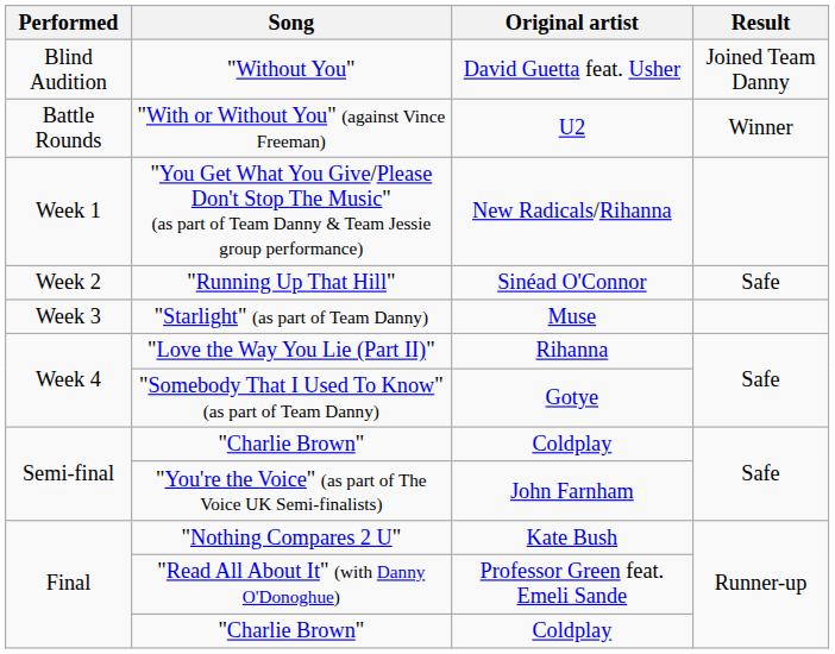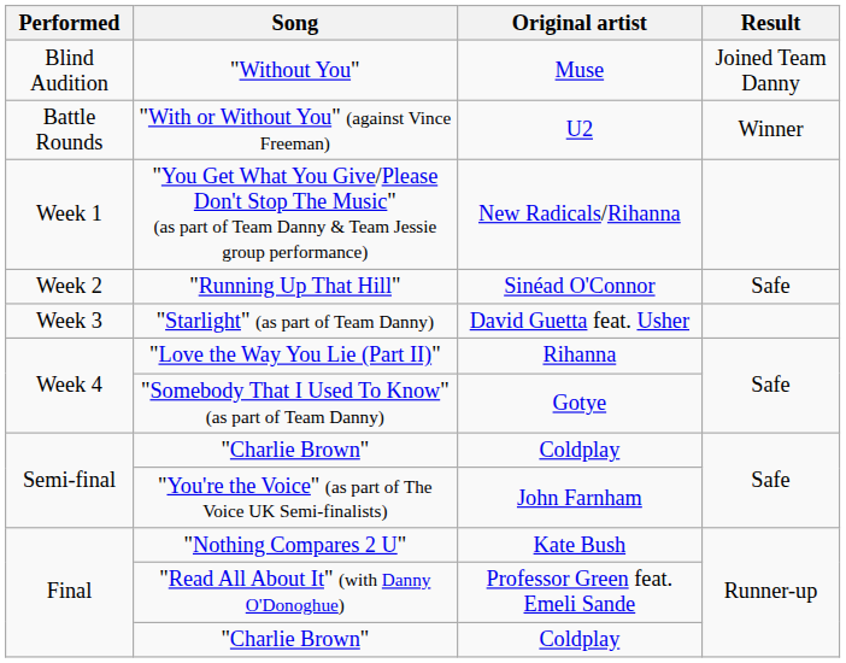 <table class="wikitable plainrowheaders" style="text-align:center;">
 <tr>
 <th scope="col">Performed</th>
 <th scope="col">Song</th>
 <th scope="col">Original artist</th>
 <th scope="col">Result</th>
 </tr>
 <tr>
 <td>Blind Audition</td>
 <td>"<a href='#'>Without You</a>"</td>
-<td><a href='#'>David Guetta</a> feat. <a href='#'>Usher</a></td>
+<td><a href='#'>Muse</a></td>
 <td>Joined Team Danny</td>
 </tr>
 <tr>
 <td>Battle Rounds</td>
 <td>"<a href='#'>With or Without You</a>" <small>(against Vince Freeman)</small></td>
 <td><a href='#'>U2</a></td>
 <td>Winner</td>
 </tr>
 <tr>
 <td>Week 1</td>
 <td>"<a href='#'>You Get What You Give</a>/<a href='#'>Please Don't Stop The Music</a>" <br><small>(as part of Team Danny & Team Jessie group performance)</small></td>
 <td><a href='#'>New Radicals</a>/<a href='#'>Rihanna</a></td>
 <td></td>
 </tr>
 <tr>
 <td>Week 2</td>
 <td>"<a href='#'>Running Up That Hill</a>"</td>
 <td><a href='#'>Sinéad O'Connor</a></td>
 <td>Safe</td>
 </tr>
 <tr>
 <td>Week 3</td>
 <td>"<a href='#'>Starlight</a>" <small>(as part of Team Danny)</small></td>
-<td><a href='#'>Muse</a></td>
+<td><a href='#'>David Guetta</a> feat. <a href='#'>Usher</a></td>
 <td></td>
 </tr>
 <tr>
 <td rowspan="2">Week 4</td>
 <td>"<a href='#'>Love the Way You Lie (Part II)</a>"</td>
 <td><a href='#'>Rihanna</a></td>
 <td rowspan="2">Safe</td>
 </tr>
 <tr>
 <td>"<a href='#'>Somebody That I Used To Know</a>" <small>(as part of Team Danny)</small></td>
 <td><a href='#'>Gotye</a></td>
 </tr>
 <tr>
 <td rowspan="2">Semi-final</td>
 <td>"<a href='#'>Charlie Brown</a>"</td>
 <td><a href='#'>Coldplay</a></td>
 <td rowspan="2">Safe</td>
 </tr>
 <tr>
 <td>"<a href='#'>You're the Voice</a>" <small>(as part of The Voice UK Semi-finalists)</small></td>
 <td><a href='#'>John Farnham</a></td>
 </tr>
 <tr>
 <td rowspan="3">Final</td>
 <td>"<a href='#'>Nothing Compares 2 U</a>"</td>
 <td><a href='#'>Kate Bush</a></td>
 <td rowspan="3">Runner-up</td>
 </tr>
 <tr>
 <td>"<a href='#'>Read All About It</a>" <small>(with <a href='#'>Danny O'Donoghue</a>)</small></td>
 <td><a href='#'>Professor Green</a> feat. <a href='#'>Emeli Sande</a></td>
 </tr>
 <tr>
 <td>"<a href='#'>Charlie Brown</a>"</td>
 <td><a href='#'>Coldplay</a></td>
 </tr>
 </table>
